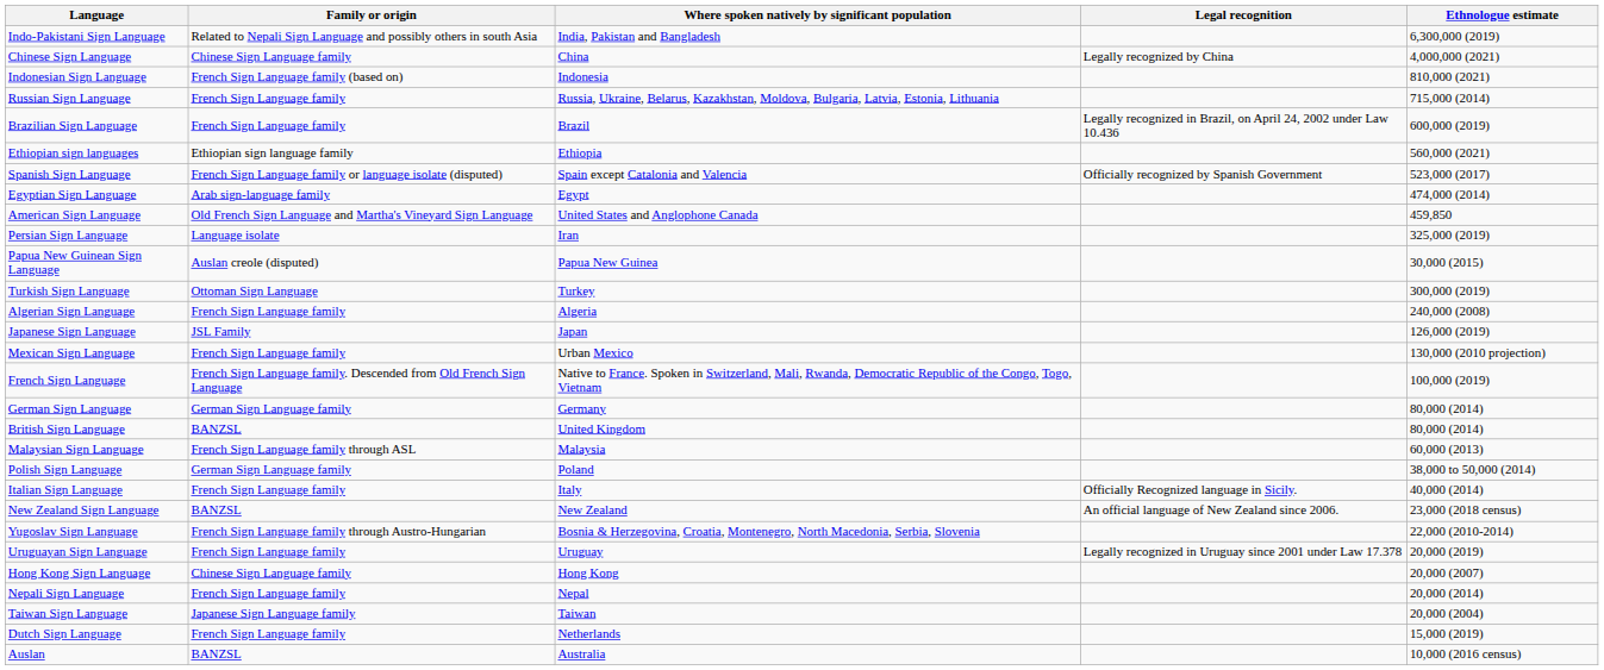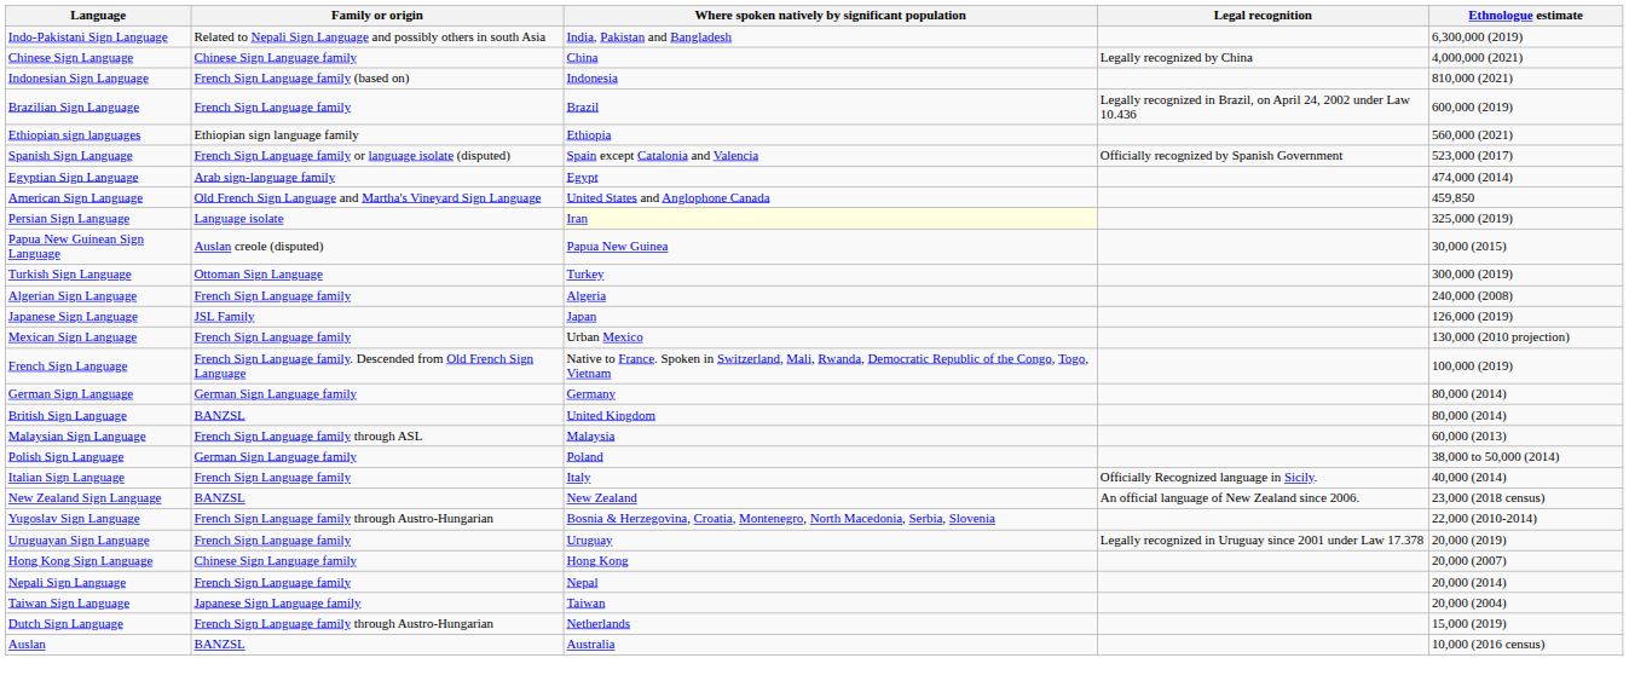 <table class="wikitable sortable">
 <tr>
 <th>Language</th>
 <th>Family or origin</th>
 <th>Where spoken natively by significant population</th>
 <th>Legal recognition</th>
 <th data-sort-type="number" width="12%"><a href='#'>Ethnologue</a> estimate</th>
 </tr>
 <tr>
 <td><a href='#'>Indo-Pakistani Sign Language</a></td>
 <td>Related to <a href='#'>Nepali Sign Language</a> and possibly others in south Asia</td>
 <td><a href='#'>India</a>, <a href='#'>Pakistan</a> and <a href='#'>Bangladesh</a></td>
 <td></td>
 <td>6,300,000 (2019)</td>
 </tr>
 <tr>
 <td><a href='#'>Chinese Sign Language</a></td>
 <td><a href='#'>Chinese Sign Language family</a></td>
 <td><a href='#'>China</a></td>
 <td>Legally recognized by China</td>
 <td>4,000,000 (2021)</td>
 </tr>
 <tr>
 <td><a href='#'>Indonesian Sign Language</a></td>
 <td><a href='#'>French Sign Language family</a> (based on)</td>
 <td><a href='#'>Indonesia</a></td>
 <td></td>
 <td>810,000 (2021)</td>
-</tr>
-<tr>
-<td><a href='#'>Russian Sign Language</a></td>
-<td><a href='#'>French Sign Language family</a></td>
-<td><a href='#'>Russia</a>, <a href='#'>Ukraine</a>, <a href='#'>Belarus</a>, <a href='#'>Kazakhstan</a>, <a href='#'>Moldova</a>, <a href='#'>Bulgaria</a>, <a href='#'>Latvia</a>, <a href='#'>Estonia</a>, <a href='#'>Lithuania</a></td>
-<td></td>
-<td>715,000 (2014)</td>
 </tr>
 <tr>
 <td><a href='#'>Brazilian Sign Language</a></td>
 <td><a href='#'>French Sign Language family</a></td>
 <td><a href='#'>Brazil</a></td>
 <td>Legally recognized in Brazil, on April 24, 2002 under Law 10.436</td>
 <td>600,000 (2019)</td>
 </tr>
 <tr>
 <td><a href='#'>Ethiopian sign languages</a></td>
 <td>Ethiopian sign language family</td>
 <td><a href='#'>Ethiopia</a></td>
 <td></td>
 <td>560,000 (2021)</td>
 </tr>
 <tr>
 <td><a href='#'>Spanish Sign Language</a></td>
 <td><a href='#'>French Sign Language family</a> or <a href='#'>language isolate</a> (disputed)</td>
 <td><a href='#'>Spain</a> except <a href='#'>Catalonia</a> and <a href='#'>Valencia</a></td>
 <td>Officially recognized by Spanish Government</td>
 <td>523,000 (2017)</td>
 </tr>
 <tr>
 <td><a href='#'>Egyptian Sign Language</a></td>
 <td><a href='#'>Arab sign-language family</a></td>
 <td><a href='#'>Egypt</a></td>
 <td></td>
 <td>474,000 (2014)</td>
 </tr>
 <tr>
 <td><a href='#'>American Sign Language</a></td>
 <td><a href='#'>Old French Sign Language</a> and <a href='#'>Martha's Vineyard Sign Language</a></td>
 <td><a href='#'>United States</a> and <a href='#'>Anglophone Canada</a></td>
 <td></td>
 <td>459,850</td>
 </tr>
 <tr>
 <td><a href='#'>Persian Sign Language</a></td>
 <td><a href='#'>Language isolate</a></td>
-<td><a href='#'>Iran</a></td>
+<td style="background: lightyellow;"><a href='#'>Iran</a></td>
 <td></td>
 <td>325,000 (2019)</td>
 </tr>
 <tr>
 <td><a href='#'>Papua New Guinean Sign Language</a></td>
 <td><a href='#'>Auslan</a> creole (disputed)</td>
 <td><a href='#'>Papua New Guinea</a></td>
 <td></td>
 <td>30,000 (2015)</td>
 </tr>
 <tr>
 <td><a href='#'>Turkish Sign Language</a></td>
 <td><a href='#'>Ottoman Sign Language</a></td>
 <td><a href='#'>Turkey</a></td>
 <td></td>
 <td>300,000 (2019)</td>
 </tr>
 <tr>
 <td><a href='#'>Algerian Sign Language</a></td>
 <td><a href='#'>French Sign Language family</a></td>
 <td><a href='#'>Algeria</a></td>
 <td></td>
 <td>240,000 (2008)</td>
 </tr>
 <tr>
 <td><a href='#'>Japanese Sign Language</a></td>
 <td><a href='#'>JSL Family</a></td>
 <td><a href='#'>Japan</a></td>
 <td></td>
 <td>126,000 (2019)</td>
 </tr>
 <tr>
 <td><a href='#'>Mexican Sign Language</a></td>
 <td><a href='#'>French Sign Language family</a></td>
 <td>Urban <a href='#'>Mexico</a></td>
 <td></td>
 <td>130,000 (2010 projection)</td>
 </tr>
 <tr>
 <td><a href='#'>French Sign Language</a></td>
 <td><a href='#'>French Sign Language family</a>. Descended from <a href='#'>Old French Sign Language</a></td>
 <td>Native to <a href='#'>France</a>. Spoken in <a href='#'>Switzerland</a>, <a href='#'>Mali</a>, <a href='#'>Rwanda</a>, <a href='#'>Democratic Republic of the Congo</a>, <a href='#'>Togo</a>, <a href='#'>Vietnam</a></td>
 <td></td>
 <td>100,000 (2019)</td>
 </tr>
 <tr>
 <td><a href='#'>German Sign Language</a></td>
 <td><a href='#'>German Sign Language family</a></td>
 <td><a href='#'>Germany</a></td>
 <td></td>
 <td>80,000 (2014)</td>
 </tr>
 <tr>
 <td><a href='#'>British Sign Language</a></td>
 <td><a href='#'>BANZSL</a></td>
 <td><a href='#'>United Kingdom</a></td>
 <td></td>
 <td>80,000 (2014)</td>
 </tr>
 <tr>
 <td><a href='#'>Malaysian Sign Language</a></td>
 <td><a href='#'>French Sign Language family</a> through ASL</td>
 <td><a href='#'>Malaysia</a></td>
 <td></td>
 <td>60,000 (2013)</td>
 </tr>
 <tr>
 <td><a href='#'>Polish Sign Language</a></td>
 <td><a href='#'>German Sign Language family</a></td>
 <td><a href='#'>Poland</a></td>
 <td></td>
 <td>38,000 to 50,000 (2014)</td>
 </tr>
 <tr>
 <td><a href='#'>Italian Sign Language</a></td>
 <td><a href='#'>French Sign Language family</a></td>
 <td><a href='#'>Italy</a></td>
 <td>Officially Recognized language in <a href='#'>Sicily</a>.</td>
 <td>40,000 (2014)</td>
 </tr>
 <tr>
 <td><a href='#'>New Zealand Sign Language</a></td>
 <td><a href='#'>BANZSL</a></td>
 <td><a href='#'>New Zealand</a></td>
 <td>An official language of New Zealand since 2006.</td>
 <td>23,000 (2018 census)</td>
 </tr>
 <tr>
 <td><a href='#'>Yugoslav Sign Language</a></td>
 <td><a href='#'>French Sign Language family</a> through Austro-Hungarian</td>
 <td><a href='#'>Bosnia & Herzegovina</a>, <a href='#'>Croatia</a>, <a href='#'>Montenegro</a>, <a href='#'>North Macedonia</a>, <a href='#'>Serbia</a>, <a href='#'>Slovenia</a></td>
 <td></td>
 <td>22,000 (2010-2014)</td>
 </tr>
 <tr>
 <td><a href='#'>Uruguayan Sign Language</a></td>
 <td><a href='#'>French Sign Language family</a></td>
 <td><a href='#'>Uruguay</a></td>
 <td>Legally recognized in Uruguay since 2001 under Law 17.378</td>
 <td>20,000 (2019)</td>
 </tr>
 <tr>
 <td><a href='#'>Hong Kong Sign Language</a></td>
 <td><a href='#'>Chinese Sign Language family</a></td>
 <td><a href='#'>Hong Kong</a></td>
 <td></td>
 <td>20,000 (2007)</td>
 </tr>
 <tr>
 <td><a href='#'>Nepali Sign Language</a></td>
 <td><a href='#'>French Sign Language family</a></td>
 <td><a href='#'>Nepal</a></td>
 <td></td>
 <td>20,000 (2014)</td>
 </tr>
 <tr>
 <td><a href='#'>Taiwan Sign Language</a></td>
 <td><a href='#'>Japanese Sign Language family</a></td>
 <td><a href='#'>Taiwan</a></td>
 <td></td>
 <td>20,000 (2004)</td>
 </tr>
 <tr>
 <td><a href='#'>Dutch Sign Language</a></td>
-<td><a href='#'>French Sign Language family</a></td>
+<td><a href='#'>French Sign Language family</a> through Austro-Hungarian</td>
 <td><a href='#'>Netherlands</a></td>
 <td></td>
 <td>15,000 (2019)</td>
 </tr>
 <tr>
 <td><a href='#'>Auslan</a></td>
 <td><a href='#'>BANZSL</a></td>
 <td><a href='#'>Australia</a></td>
 <td></td>
 <td>10,000 (2016 census)</td>
 </tr>
 </table>
